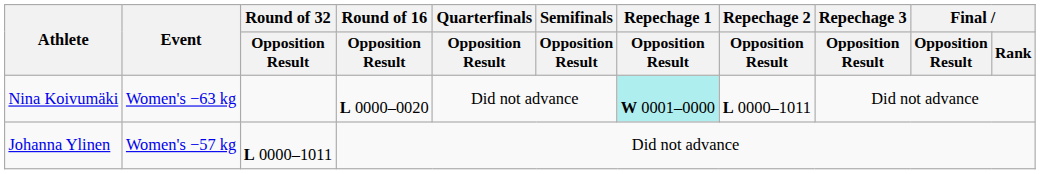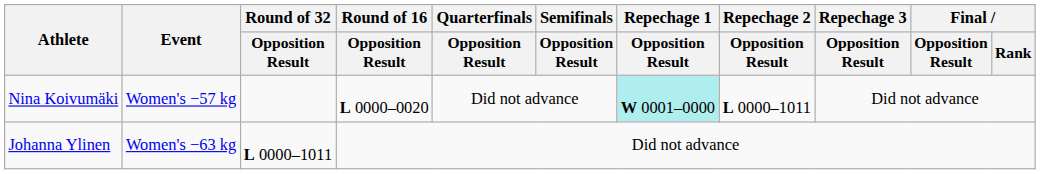 <table class="wikitable" style="font-size:90%">
 <tr>
 <th rowspan="2">Athlete</th>
 <th rowspan="2">Event</th>
 <th>Round of 32</th>
 <th>Round of 16</th>
 <th>Quarterfinals</th>
 <th>Semifinals</th>
 <th>Repechage 1</th>
 <th>Repechage 2</th>
 <th>Repechage 3</th>
 <th colspan=2>Final / </th>
 </tr>
 <tr style="font-size:95%">
 <th>Opposition<br>Result</th>
 <th>Opposition<br>Result</th>
 <th>Opposition<br>Result</th>
 <th>Opposition<br>Result</th>
 <th>Opposition<br>Result</th>
 <th>Opposition<br>Result</th>
 <th>Opposition<br>Result</th>
 <th>Opposition<br>Result</th>
 <th>Rank</th>
 </tr>
 <tr align=center>
 <td align=left><a href='#'>Nina Koivumäki</a></td>
-<td align=left><a href='#'>Women's −63 kg</a></td>
+<td align=left><a href='#'>Women's −57 kg</a></td>
 <td></td>
 <td> <br> <strong>L</strong> 0000–0020</td>
 <td colspan=2>Did not advance</td>
 <td style="background: paleturquoise;"> <br> <strong>W</strong> 0001–0000</td>
 <td> <br> <strong>L</strong> 0000–1011</td>
 <td colspan=3>Did not advance</td>
 </tr>
 <tr align=center>
 <td align=left><a href='#'>Johanna Ylinen</a></td>
-<td align=left><a href='#'>Women's −57 kg</a></td>
+<td align=left><a href='#'>Women's −63 kg</a></td>
 <td><br> <strong>L</strong> 0000–1011</td>
 <td colspan=8>Did not advance</td>
 </tr>
 </table>
